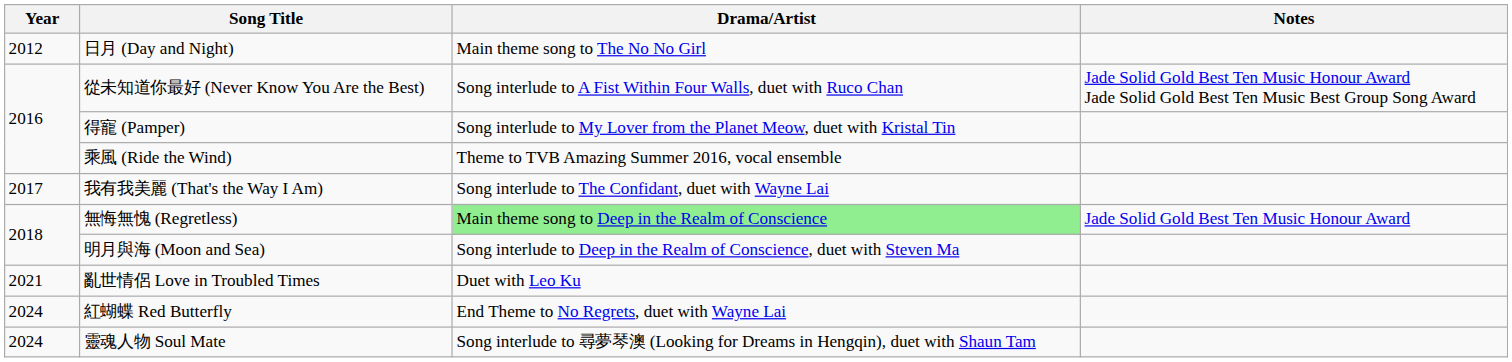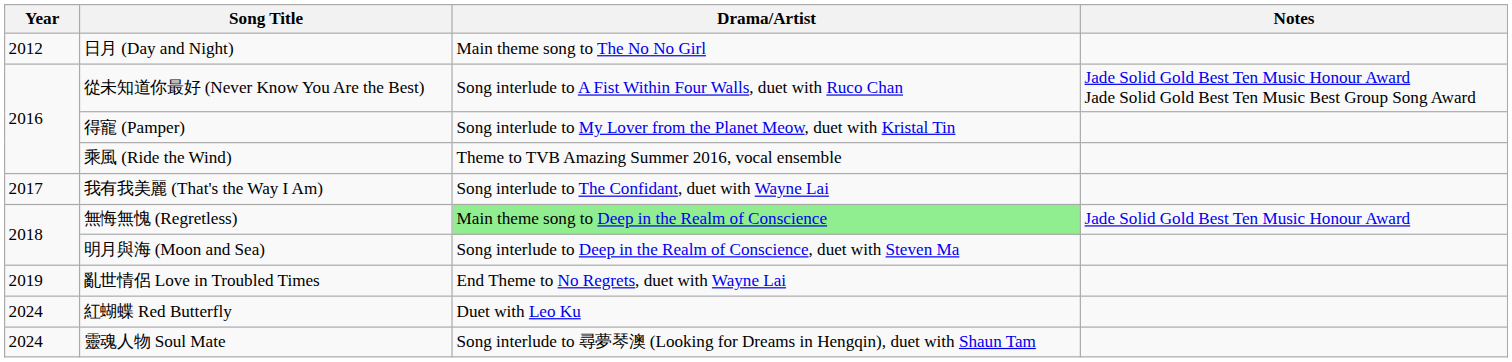 <table class="wikitable sortable" style="font-size: 90%;" width="100%">
 <tr>
 <th scope="col" width="5%">Year</th>
 <th>Song Title</th>
 <th>Drama/Artist</th>
 <th>Notes</th>
 </tr>
 <tr>
 <td>2012</td>
 <td>日月 (Day and Night)</td>
 <td>Main theme song to <a href='#'>The No No Girl</a></td>
 <td></td>
 </tr>
 <tr>
 <td rowspan="3">2016</td>
 <td>從未知道你最好 (Never Know You Are the Best)</td>
 <td>Song interlude to <a href='#'>A Fist Within Four Walls</a>, duet with <a href='#'>Ruco Chan</a></td>
 <td><a href='#'>Jade Solid Gold Best Ten Music Honour Award</a> <br> Jade Solid Gold Best Ten Music Best Group Song Award</td>
 </tr>
 <tr>
 <td>得寵 (Pamper)</td>
 <td>Song interlude to <a href='#'>My Lover from the Planet Meow</a>, duet with <a href='#'>Kristal Tin</a></td>
 <td></td>
 </tr>
 <tr>
 <td>乘風 (Ride the Wind)</td>
 <td>Theme to TVB Amazing Summer 2016, vocal ensemble</td>
 </tr>
 <tr>
 <td>2017</td>
 <td>我有我美麗 (That's the Way I Am)</td>
 <td>Song interlude to <a href='#'>The Confidant</a>, duet with <a href='#'>Wayne Lai</a></td>
 <td></td>
 </tr>
 <tr>
 <td rowspan="2">2018</td>
 <td>無悔無愧 (Regretless)</td>
 <td style="background: lightgreen;">Main theme song to <a href='#'>Deep in the Realm of Conscience</a></td>
 <td><a href='#'>Jade Solid Gold Best Ten Music Honour Award</a></td>
 </tr>
 <tr>
 <td>明月與海 (Moon and Sea)</td>
 <td>Song interlude to <a href='#'>Deep in the Realm of Conscience</a>, duet with <a href='#'>Steven Ma</a></td>
 <td></td>
 </tr>
 <tr>
-<td>2021</td>
+<td>2019</td>
 <td>亂世情侶 Love in Troubled Times</td>
-<td>Duet with <a href='#'>Leo Ku</a></td>
+<td>End Theme to <a href='#'>No Regrets</a>, duet with <a href='#'>Wayne Lai</a></td>
 <td></td>
 </tr>
 <tr>
 <td>2024</td>
 <td>紅蝴蝶 Red Butterfly</td>
-<td>End Theme to <a href='#'>No Regrets</a>, duet with <a href='#'>Wayne Lai</a></td>
+<td>Duet with <a href='#'>Leo Ku</a></td>
 <td></td>
 </tr>
 <tr>
 <td>2024</td>
 <td>靈魂人物 Soul Mate</td>
 <td>Song interlude to 尋夢琴澳 (Looking for Dreams in Hengqin), duet with <a href='#'>Shaun Tam</a></td>
 <td></td>
 </tr>
 </table>
